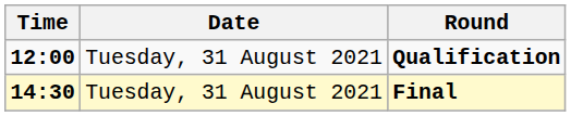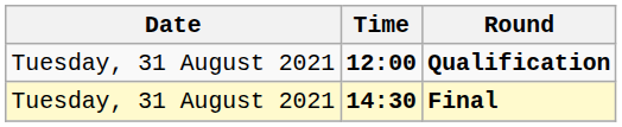 <table class="wikitable">
 <tr>
+<th>Date</th>
 <th>Time</th>
-<th>Date</th>
 <th>Round</th>
 </tr>
 <tr>
+<td>Tuesday, 31 August 2021</td>
 <td><strong>12:00</strong></td>
-<td>Tuesday, 31 August 2021</td>
 <td><strong>Qualification</strong></td>
 </tr>
 <tr style=background:lemonchiffon>
+<td>Tuesday, 31 August 2021</td>
 <td><strong>14:30</strong></td>
-<td>Tuesday, 31 August 2021</td>
 <td><strong>Final</strong></td>
 </tr>
 </table>
